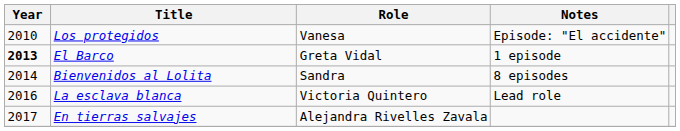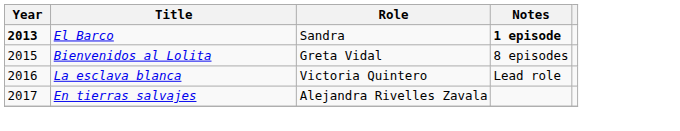 <table class="wikitable sortable">
 <tr>
 <th width="42">Year</th>
 <th width="250">Title</th>
 <th>Role</th>
 <th class="unsortable">Notes</th>
 <th class = "unsortable"></th>
 </tr>
 <tr>
-<td>2010</td>
-<td><em><a href='#'>Los protegidos</a></em></td>
-<td>Vanesa</td>
-<td>Episode: "El accidente"</td>
+<td><strong>2013</strong></td>
+<td><em><a href='#'>El Barco</a></em></td>
+<td>Sandra</td>
+<td><strong>1 episode</strong></td>
 <td align = "center"></td>
 </tr>
 <tr>
-<td><strong>2013</strong></td>
-<td><em><a href='#'>El Barco</a></em></td>
+<td>2015</td>
+<td><em><a href='#'>Bienvenidos al Lolita</a></em></td>
 <td>Greta Vidal</td>
-<td>1 episode</td>
-<td align = "center"></td>
-</tr>
-<tr>
-<td>2014</td>
-<td><em><a href='#'>Bienvenidos al Lolita</a></em></td>
-<td>Sandra</td>
 <td>8 episodes</td>
 <td align = "center"></td>
 </tr>
 <tr>
 <td>2016</td>
 <td><em><a href='#'>La esclava blanca</a></em></td>
 <td>Victoria Quintero</td>
 <td>Lead role</td>
 <td align = "center"></td>
 </tr>
 <tr>
 <td>2017</td>
 <td><em><a href='#'>En tierras salvajes</a></em></td>
 <td>Alejandra Rivelles Zavala</td>
 <td></td>
 <td align = "center"></td>
 </tr>
 <tr>
 </tr>
 </table>
